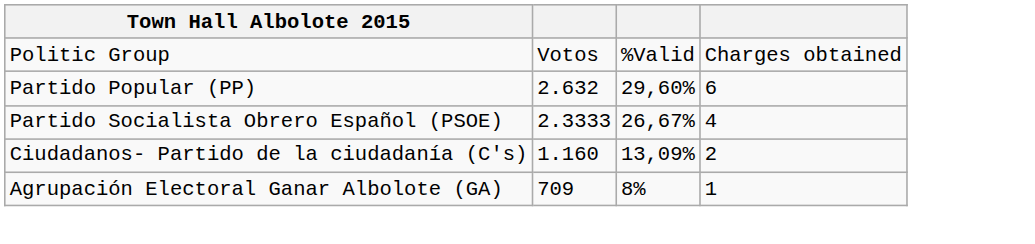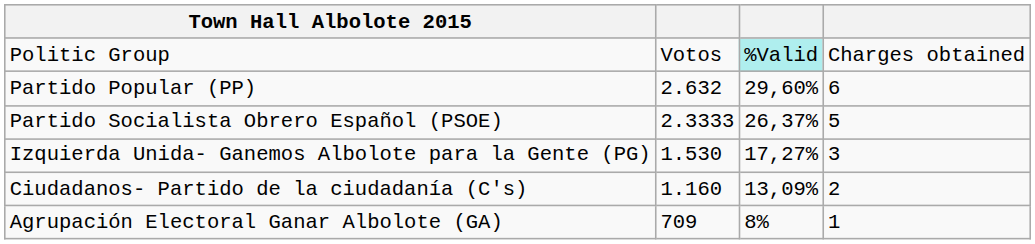 <table class="wikitable">
 <tr>
 <th>Town Hall Albolote 2015</th>
 <th></th>
 <th></th>
 <th></th>
 </tr>
 <tr>
 <td>Politic Group</td>
 <td>Votos</td>
-<td>%Valid</td>
+<td style="background: paleturquoise;">%Valid</td>
 <td>Charges obtained</td>
 </tr>
 <tr>
 <td>Partido Popular (PP)</td>
 <td>2.632</td>
 <td>29,60%</td>
 <td>6</td>
 </tr>
 <tr>
 <td>Partido Socialista Obrero Español (PSOE)</td>
 <td>2.3333</td>
-<td>26,67%</td>
-<td>4</td>
+<td>26,37%</td>
+<td>5</td>
+</tr>
+<tr>
+<td>Izquierda Unida- Ganemos Albolote para la Gente (PG)</td>
+<td>1.530</td>
+<td>17,27%</td>
+<td>3</td>
 </tr>
 <tr>
 <td>Ciudadanos- Partido de la ciudadanía (C's)</td>
 <td>1.160</td>
 <td>13,09%</td>
 <td>2</td>
 </tr>
 <tr>
 <td>Agrupación Electoral Ganar Albolote (GA)</td>
 <td>709</td>
 <td>8%</td>
 <td>1</td>
 </tr>
 </table>
